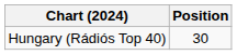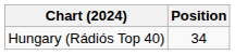 <table class="wikitable">
 <tr>
 <th>Chart (2024)</th>
 <th>Position</th>
 </tr>
 <tr>
 <td>Hungary (Rádiós Top 40)</td>
-<td align="center">30</td>
+<td align="center">34</td>
 </tr>
 </table>
